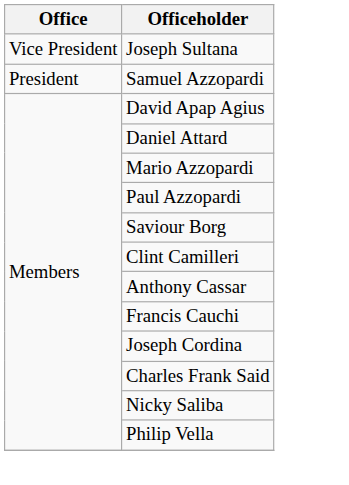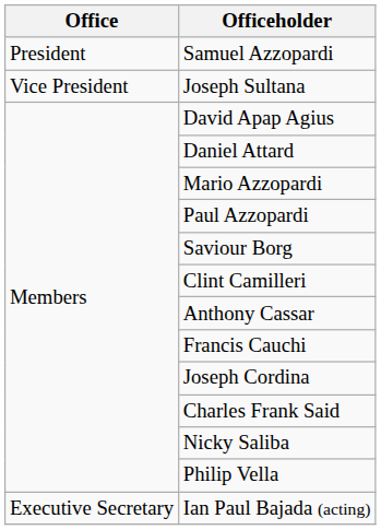 <table class="wikitable">
 <tr>
 <th>Office</th>
 <th>Officeholder</th>
 </tr>
 <tr>
+<td rowspan="1">President</td>
+<td>Samuel Azzopardi</td>
+</tr>
+<tr>
 <td rowspan="1">Vice President</td>
 <td>Joseph Sultana</td>
-</tr>
-<tr>
-<td rowspan="1">President</td>
-<td>Samuel Azzopardi</td>
 </tr>
 <tr>
 <td rowspan="12">Members</td>
 <td>David Apap Agius</td>
 </tr>
 <tr>
 <td>Daniel Attard</td>
 </tr>
 <tr>
 <td>Mario Azzopardi</td>
 </tr>
 <tr>
 <td>Paul Azzopardi</td>
 </tr>
 <tr>
 <td>Saviour Borg</td>
 </tr>
 <tr>
 <td>Clint Camilleri</td>
 </tr>
 <tr>
 <td>Anthony Cassar</td>
 </tr>
 <tr>
 <td>Francis Cauchi</td>
 </tr>
 <tr>
 <td>Joseph Cordina</td>
 </tr>
 <tr>
 <td>Charles Frank Said</td>
 </tr>
 <tr>
 <td>Nicky Saliba</td>
 </tr>
 <tr>
 <td>Philip Vella</td>
 </tr>
 <tr>
+<td rowspan="1">Executive Secretary</td>
+<td>Ian Paul Bajada <small>(acting)</small></td>
+</tr>
+<tr>
 </tr>
 </table>
